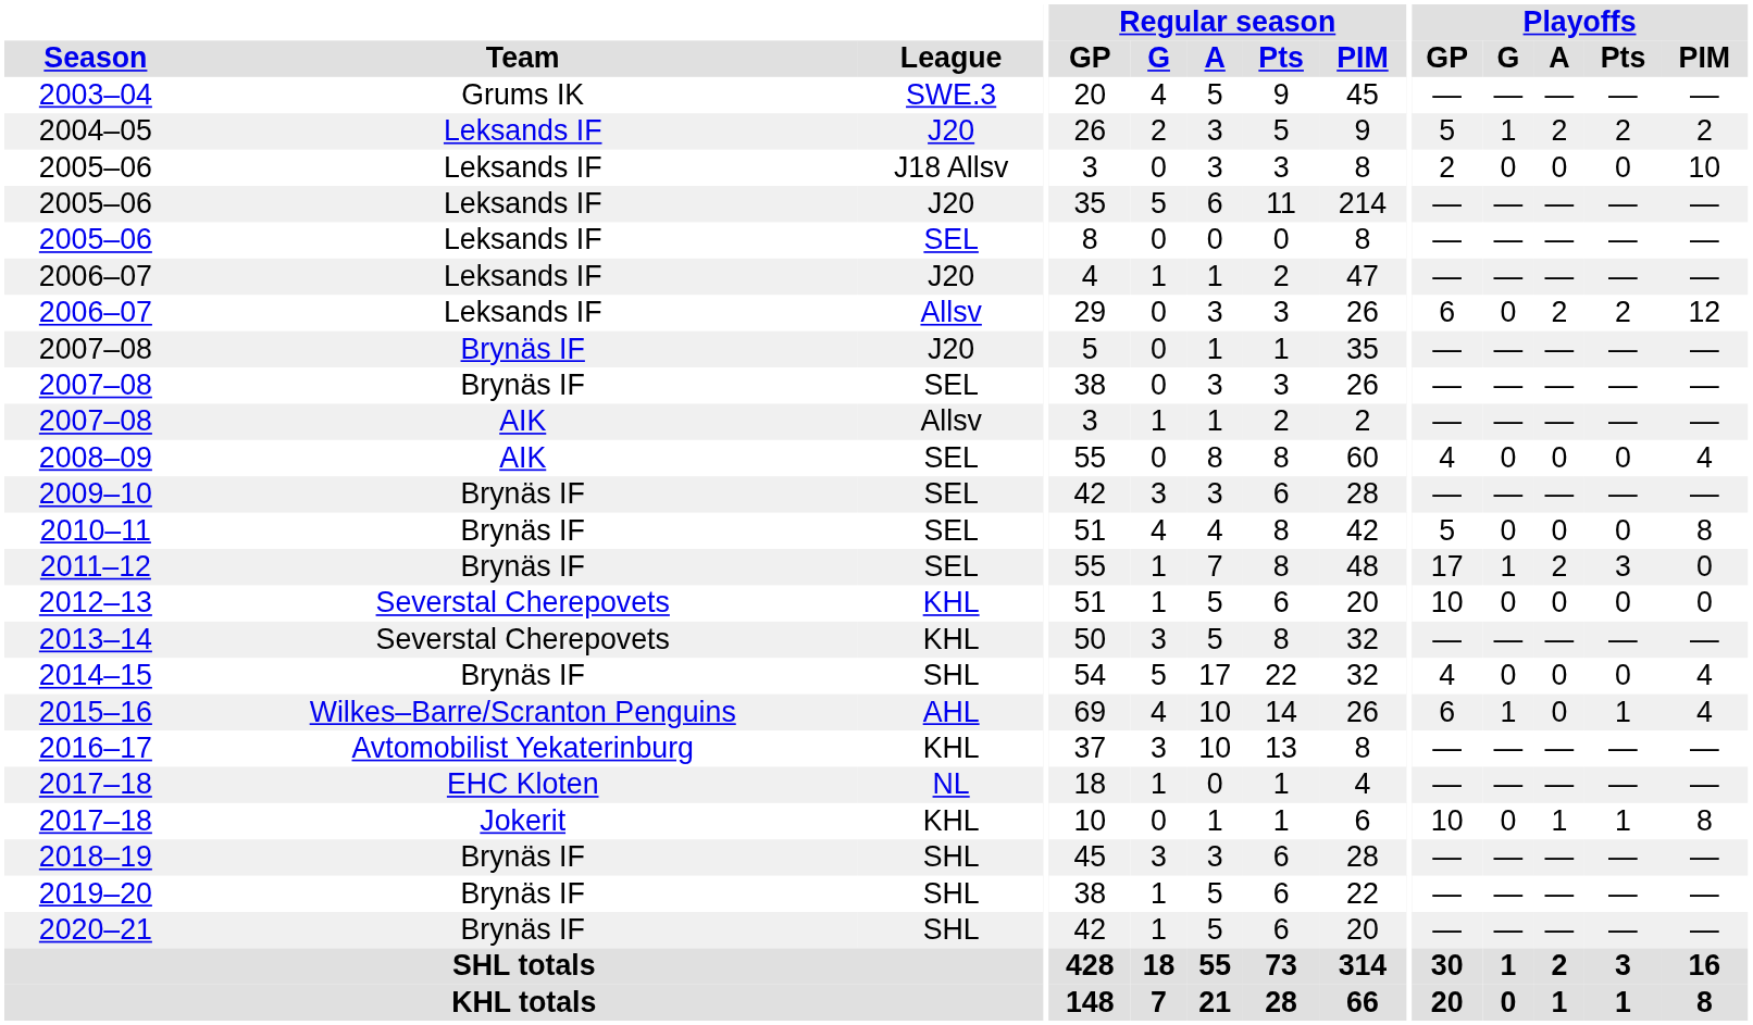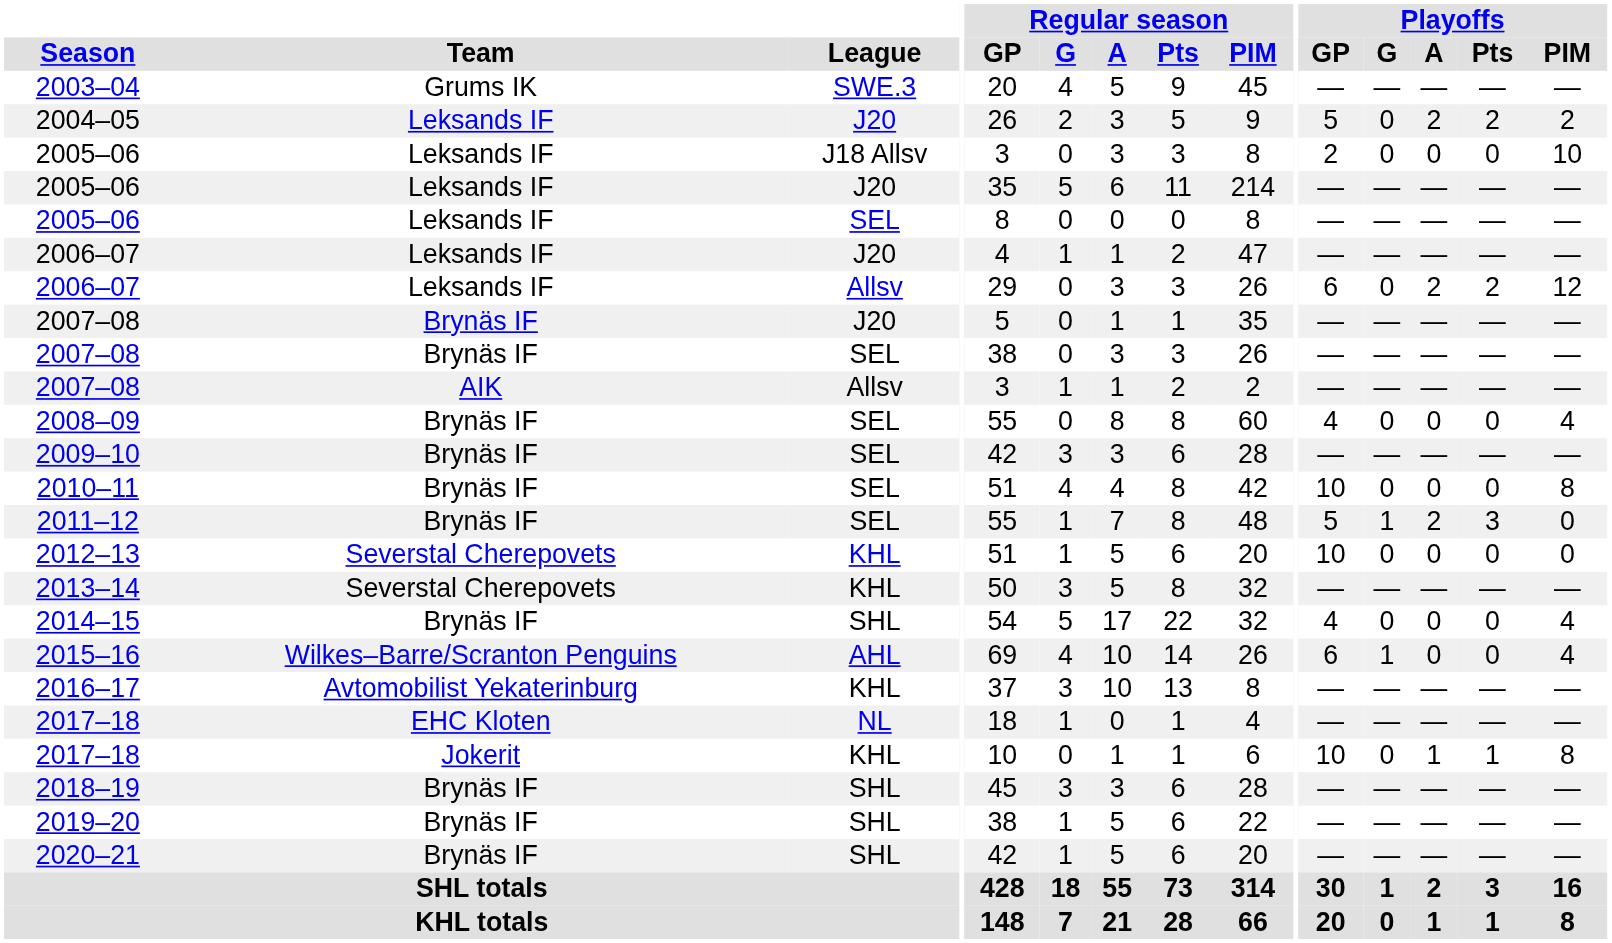 <table border="0" cellpadding="1" cellspacing="0" style="text-align:center; width:60em">
 <tr bgcolor="#e0e0e0">
 <th colspan="3" bgcolor="#ffffff"></th>
 <th rowspan="99" bgcolor="#ffffff"></th>
 <th colspan="5"><a href='#'>Regular season</a></th>
 <th rowspan="99" bgcolor="#ffffff"></th>
 <th colspan="5"><a href='#'>Playoffs</a></th>
 </tr>
 <tr bgcolor="#e0e0e0">
 <th><a href='#'>Season</a></th>
 <th>Team</th>
 <th>League</th>
 <th>GP</th>
 <th><a href='#'>G</a></th>
 <th><a href='#'>A</a></th>
 <th><a href='#'>Pts</a></th>
 <th><a href='#'>PIM</a></th>
 <th>GP</th>
 <th>G</th>
 <th>A</th>
 <th>Pts</th>
 <th>PIM</th>
 </tr>
 <tr>
 <td><a href='#'>2003–04</a></td>
 <td>Grums IK</td>
 <td><a href='#'>SWE.3</a></td>
 <td>20</td>
 <td>4</td>
 <td>5</td>
 <td>9</td>
 <td>45</td>
 <td>—</td>
 <td>—</td>
 <td>—</td>
 <td>—</td>
 <td>—</td>
 </tr>
 <tr bgcolor="#f0f0f0">
 <td>2004–05</td>
 <td><a href='#'>Leksands IF</a></td>
 <td><a href='#'>J20</a></td>
 <td>26</td>
 <td>2</td>
 <td>3</td>
 <td>5</td>
 <td>9</td>
 <td>5</td>
-<td>1</td>
+<td>0</td>
 <td>2</td>
 <td>2</td>
 <td>2</td>
 </tr>
 <tr>
 <td>2005–06</td>
 <td>Leksands IF</td>
 <td>J18 Allsv</td>
 <td>3</td>
 <td>0</td>
 <td>3</td>
 <td>3</td>
 <td>8</td>
 <td>2</td>
 <td>0</td>
 <td>0</td>
 <td>0</td>
 <td>10</td>
 </tr>
 <tr bgcolor="#f0f0f0">
 <td>2005–06</td>
 <td>Leksands IF</td>
 <td>J20</td>
 <td>35</td>
 <td>5</td>
 <td>6</td>
 <td>11</td>
 <td>214</td>
 <td>—</td>
 <td>—</td>
 <td>—</td>
 <td>—</td>
 <td>—</td>
 </tr>
 <tr>
 <td><a href='#'>2005–06</a></td>
 <td>Leksands IF</td>
 <td><a href='#'>SEL</a></td>
 <td>8</td>
 <td>0</td>
 <td>0</td>
 <td>0</td>
 <td>8</td>
 <td>—</td>
 <td>—</td>
 <td>—</td>
 <td>—</td>
 <td>—</td>
 </tr>
 <tr bgcolor="#f0f0f0">
 <td>2006–07</td>
 <td>Leksands IF</td>
 <td>J20</td>
 <td>4</td>
 <td>1</td>
 <td>1</td>
 <td>2</td>
 <td>47</td>
 <td>—</td>
 <td>—</td>
 <td>—</td>
 <td>—</td>
 <td>—</td>
 </tr>
 <tr>
 <td><a href='#'>2006–07</a></td>
 <td>Leksands IF</td>
 <td><a href='#'>Allsv</a></td>
 <td>29</td>
 <td>0</td>
 <td>3</td>
 <td>3</td>
 <td>26</td>
 <td>6</td>
 <td>0</td>
 <td>2</td>
 <td>2</td>
 <td>12</td>
 </tr>
 <tr bgcolor="#f0f0f0">
 <td>2007–08</td>
 <td><a href='#'>Brynäs IF</a></td>
 <td>J20</td>
 <td>5</td>
 <td>0</td>
 <td>1</td>
 <td>1</td>
 <td>35</td>
 <td>—</td>
 <td>—</td>
 <td>—</td>
 <td>—</td>
 <td>—</td>
 </tr>
 <tr>
 <td><a href='#'>2007–08</a></td>
 <td>Brynäs IF</td>
 <td>SEL</td>
 <td>38</td>
 <td>0</td>
 <td>3</td>
 <td>3</td>
 <td>26</td>
 <td>—</td>
 <td>—</td>
 <td>—</td>
 <td>—</td>
 <td>—</td>
 </tr>
 <tr bgcolor="#f0f0f0">
 <td><a href='#'>2007–08</a></td>
 <td><a href='#'>AIK</a></td>
 <td>Allsv</td>
 <td>3</td>
 <td>1</td>
 <td>1</td>
 <td>2</td>
 <td>2</td>
 <td>—</td>
 <td>—</td>
 <td>—</td>
 <td>—</td>
 <td>—</td>
 </tr>
 <tr>
 <td><a href='#'>2008–09</a></td>
-<td><a href='#'>AIK</a></td>
+<td>Brynäs IF</td>
 <td>SEL</td>
 <td>55</td>
 <td>0</td>
 <td>8</td>
 <td>8</td>
 <td>60</td>
 <td>4</td>
 <td>0</td>
 <td>0</td>
 <td>0</td>
 <td>4</td>
 </tr>
 <tr bgcolor="#f0f0f0">
 <td><a href='#'>2009–10</a></td>
 <td>Brynäs IF</td>
 <td>SEL</td>
 <td>42</td>
 <td>3</td>
 <td>3</td>
 <td>6</td>
 <td>28</td>
 <td>—</td>
 <td>—</td>
 <td>—</td>
 <td>—</td>
 <td>—</td>
 </tr>
 <tr>
 <td><a href='#'>2010–11</a></td>
 <td>Brynäs IF</td>
 <td>SEL</td>
 <td>51</td>
 <td>4</td>
 <td>4</td>
 <td>8</td>
 <td>42</td>
-<td>5</td>
+<td>10</td>
 <td>0</td>
 <td>0</td>
 <td>0</td>
 <td>8</td>
 </tr>
 <tr bgcolor="#f0f0f0">
 <td><a href='#'>2011–12</a></td>
 <td>Brynäs IF</td>
 <td>SEL</td>
 <td>55</td>
 <td>1</td>
 <td>7</td>
 <td>8</td>
 <td>48</td>
-<td>17</td>
+<td>5</td>
 <td>1</td>
 <td>2</td>
 <td>3</td>
 <td>0</td>
 </tr>
 <tr>
 <td><a href='#'>2012–13</a></td>
 <td><a href='#'>Severstal Cherepovets</a></td>
 <td><a href='#'>KHL</a></td>
 <td>51</td>
 <td>1</td>
 <td>5</td>
 <td>6</td>
 <td>20</td>
 <td>10</td>
 <td>0</td>
 <td>0</td>
 <td>0</td>
 <td>0</td>
 </tr>
 <tr bgcolor="#f0f0f0">
 <td><a href='#'>2013–14</a></td>
 <td>Severstal Cherepovets</td>
 <td>KHL</td>
 <td>50</td>
 <td>3</td>
 <td>5</td>
 <td>8</td>
 <td>32</td>
 <td>—</td>
 <td>—</td>
 <td>—</td>
 <td>—</td>
 <td>—</td>
 </tr>
 <tr>
 <td><a href='#'>2014–15</a></td>
 <td>Brynäs IF</td>
 <td>SHL</td>
 <td>54</td>
 <td>5</td>
 <td>17</td>
 <td>22</td>
 <td>32</td>
 <td>4</td>
 <td>0</td>
 <td>0</td>
 <td>0</td>
 <td>4</td>
 </tr>
 <tr bgcolor="#f0f0f0">
 <td><a href='#'>2015–16</a></td>
 <td><a href='#'>Wilkes–Barre/Scranton Penguins</a></td>
 <td><a href='#'>AHL</a></td>
 <td>69</td>
 <td>4</td>
 <td>10</td>
 <td>14</td>
 <td>26</td>
 <td>6</td>
 <td>1</td>
 <td>0</td>
-<td>1</td>
+<td>0</td>
 <td>4</td>
 </tr>
 <tr>
 <td><a href='#'>2016–17</a></td>
 <td><a href='#'>Avtomobilist Yekaterinburg</a></td>
 <td>KHL</td>
 <td>37</td>
 <td>3</td>
 <td>10</td>
 <td>13</td>
 <td>8</td>
 <td>—</td>
 <td>—</td>
 <td>—</td>
 <td>—</td>
 <td>—</td>
 </tr>
 <tr bgcolor="#f0f0f0">
 <td><a href='#'>2017–18</a></td>
 <td><a href='#'>EHC Kloten</a></td>
 <td><a href='#'>NL</a></td>
 <td>18</td>
 <td>1</td>
 <td>0</td>
 <td>1</td>
 <td>4</td>
 <td>—</td>
 <td>—</td>
 <td>—</td>
 <td>—</td>
 <td>—</td>
 </tr>
 <tr>
 <td><a href='#'>2017–18</a></td>
 <td><a href='#'>Jokerit</a></td>
 <td>KHL</td>
 <td>10</td>
 <td>0</td>
 <td>1</td>
 <td>1</td>
 <td>6</td>
 <td>10</td>
 <td>0</td>
 <td>1</td>
 <td>1</td>
 <td>8</td>
 </tr>
 <tr bgcolor="#f0f0f0">
 <td><a href='#'>2018–19</a></td>
 <td>Brynäs IF</td>
 <td>SHL</td>
 <td>45</td>
 <td>3</td>
 <td>3</td>
 <td>6</td>
 <td>28</td>
 <td>—</td>
 <td>—</td>
 <td>—</td>
 <td>—</td>
 <td>—</td>
 </tr>
 <tr>
 <td><a href='#'>2019–20</a></td>
 <td>Brynäs IF</td>
 <td>SHL</td>
 <td>38</td>
 <td>1</td>
 <td>5</td>
 <td>6</td>
 <td>22</td>
 <td>—</td>
 <td>—</td>
 <td>—</td>
 <td>—</td>
 <td>—</td>
 </tr>
 <tr bgcolor="#f0f0f0">
 <td><a href='#'>2020–21</a></td>
 <td>Brynäs IF</td>
 <td>SHL</td>
 <td>42</td>
 <td>1</td>
 <td>5</td>
 <td>6</td>
 <td>20</td>
 <td>—</td>
 <td>—</td>
 <td>—</td>
 <td>—</td>
 <td>—</td>
 </tr>
 <tr bgcolor="#e0e0e0">
 <th colspan="3">SHL totals</th>
 <th>428</th>
 <th>18</th>
 <th>55</th>
 <th>73</th>
 <th>314</th>
 <th>30</th>
 <th>1</th>
 <th>2</th>
 <th>3</th>
 <th>16</th>
 </tr>
 <tr bgcolor="#e0e0e0">
 <th colspan="3">KHL totals</th>
 <th>148</th>
 <th>7</th>
 <th>21</th>
 <th>28</th>
 <th>66</th>
 <th>20</th>
 <th>0</th>
 <th>1</th>
 <th>1</th>
 <th>8</th>
 </tr>
 </table>
